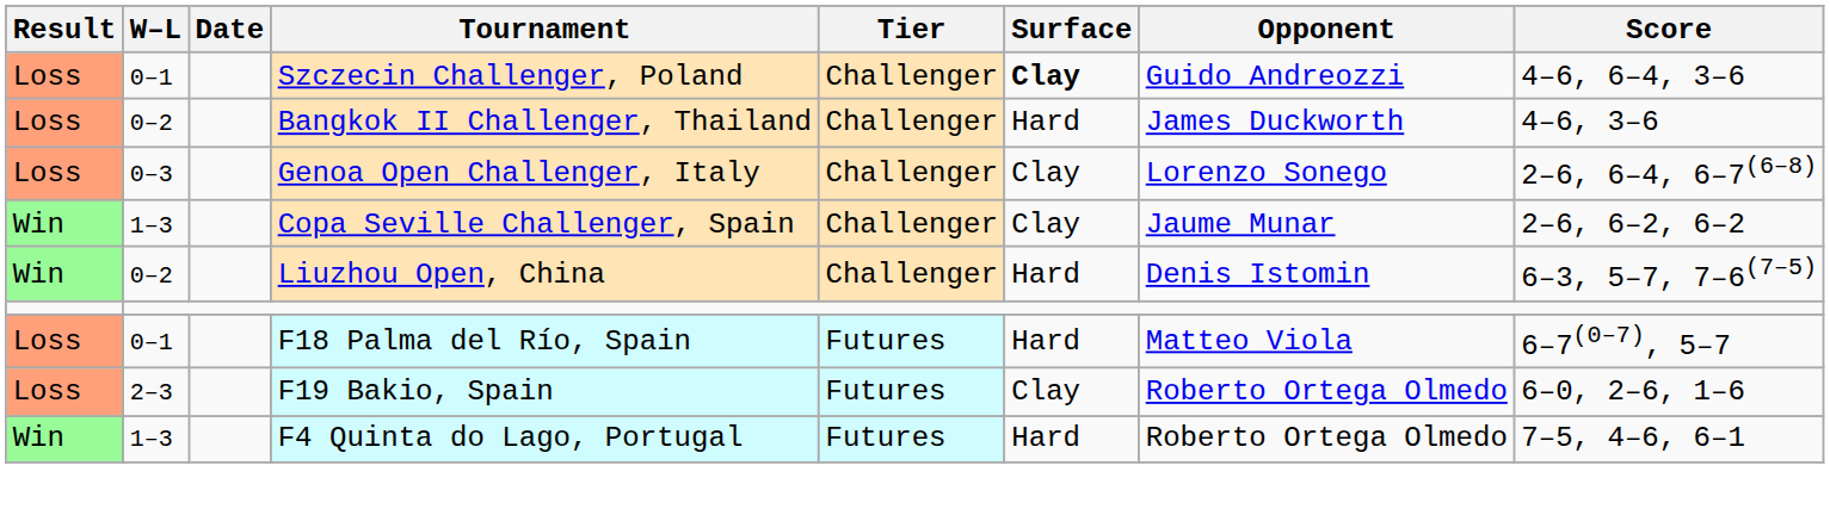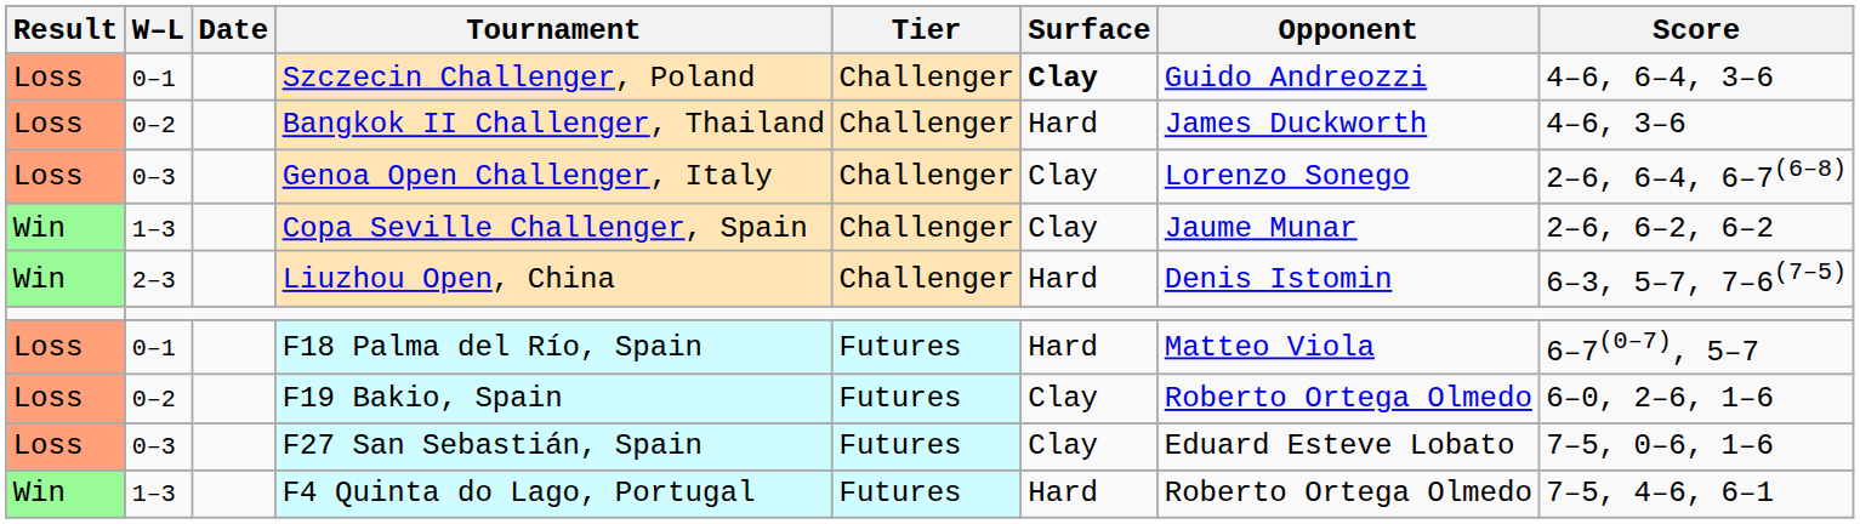 <table class="sortable wikitable">
 <tr>
 <th>Result</th>
 <th class="unsortable">W–L</th>
 <th>Date</th>
 <th>Tournament</th>
 <th>Tier</th>
 <th>Surface</th>
 <th>Opponent</th>
 <th class="unsortable">Score</th>
 </tr>
 <tr>
 <td bgcolor=ffa07a>Loss</td>
 <td><small>0–1</small></td>
 <td><a href='#'></a></td>
 <td style="background:moccasin;"><a href='#'>Szczecin Challenger</a>, Poland</td>
 <td style="background:moccasin;">Challenger</td>
 <td><strong>Clay</strong></td>
 <td> <a href='#'>Guido Andreozzi</a></td>
 <td>4–6, 6–4, 3–6</td>
 </tr>
 <tr>
 <td bgcolor=ffa07a>Loss</td>
 <td><small>0–2</small></td>
 <td><a href='#'></a></td>
 <td style="background:moccasin;"><a href='#'>Bangkok II Challenger</a>, Thailand</td>
 <td style="background:moccasin;">Challenger</td>
 <td>Hard</td>
 <td> <a href='#'>James Duckworth</a></td>
 <td>4–6, 3–6</td>
 </tr>
 <tr>
 <td bgcolor=ffa07a>Loss</td>
 <td><small>0–3</small></td>
 <td><a href='#'></a></td>
 <td style="background:moccasin;"><a href='#'>Genoa Open Challenger</a>, Italy</td>
 <td style="background:moccasin;">Challenger</td>
 <td>Clay</td>
 <td> <a href='#'>Lorenzo Sonego</a></td>
 <td>2–6, 6–4, 6–7<sup>(6–8)</sup></td>
 </tr>
 <tr>
 <td bgcolor=98fb98>Win</td>
 <td><small>1–3</small></td>
 <td><a href='#'></a></td>
 <td style="background:moccasin;"><a href='#'>Copa Seville Challenger</a>, Spain</td>
 <td style="background:moccasin;">Challenger</td>
 <td>Clay</td>
 <td> <a href='#'>Jaume Munar</a></td>
 <td>2–6, 6–2, 6–2</td>
 </tr>
 <tr>
 <td bgcolor=98fb98>Win</td>
-<td><small>0–2</small></td>
+<td><small>2–3</small></td>
 <td><a href='#'></a></td>
 <td style="background:moccasin;"><a href='#'>Liuzhou Open</a>, China</td>
 <td style="background:moccasin;">Challenger</td>
 <td>Hard</td>
 <td> <a href='#'>Denis Istomin</a></td>
 <td>6–3, 5–7, 7–6<sup>(7–5)</sup></td>
 </tr>
 <tr>
 <td></td>
 </tr>
 <tr>
 <td bgcolor=ffa07a>Loss</td>
 <td><small>0–1</small></td>
 <td></td>
 <td style="background:#cffcff;">F18 Palma del Río, Spain</td>
 <td style="background:#cffcff;">Futures</td>
 <td>Hard</td>
 <td> <a href='#'>Matteo Viola</a></td>
 <td>6–7<sup>(0–7)</sup>, 5–7</td>
 </tr>
 <tr>
 <td bgcolor=ffa07a>Loss</td>
-<td><small>2–3</small></td>
+<td><small>0–2</small></td>
 <td></td>
 <td style="background:#cffcff;">F19 Bakio, Spain</td>
 <td style="background:#cffcff;">Futures</td>
 <td>Clay</td>
 <td> <a href='#'>Roberto Ortega Olmedo</a></td>
 <td>6–0, 2–6, 1–6</td>
+</tr>
+<tr>
+<td bgcolor=ffa07a>Loss</td>
+<td><small>0–3</small></td>
+<td></td>
+<td style="background:#cffcff;">F27 San Sebastián, Spain</td>
+<td style="background:#cffcff;">Futures</td>
+<td>Clay</td>
+<td> Eduard Esteve Lobato</td>
+<td>7–5, 0–6, 1–6</td>
 </tr>
 <tr>
 <td bgcolor=98fb98>Win</td>
 <td><small>1–3</small></td>
 <td></td>
 <td style="background:#cffcff;">F4 Quinta do Lago, Portugal</td>
 <td style="background:#cffcff;">Futures</td>
 <td>Hard</td>
 <td> Roberto Ortega Olmedo</td>
 <td>7–5, 4–6, 6–1</td>
 </tr>
 </table>
